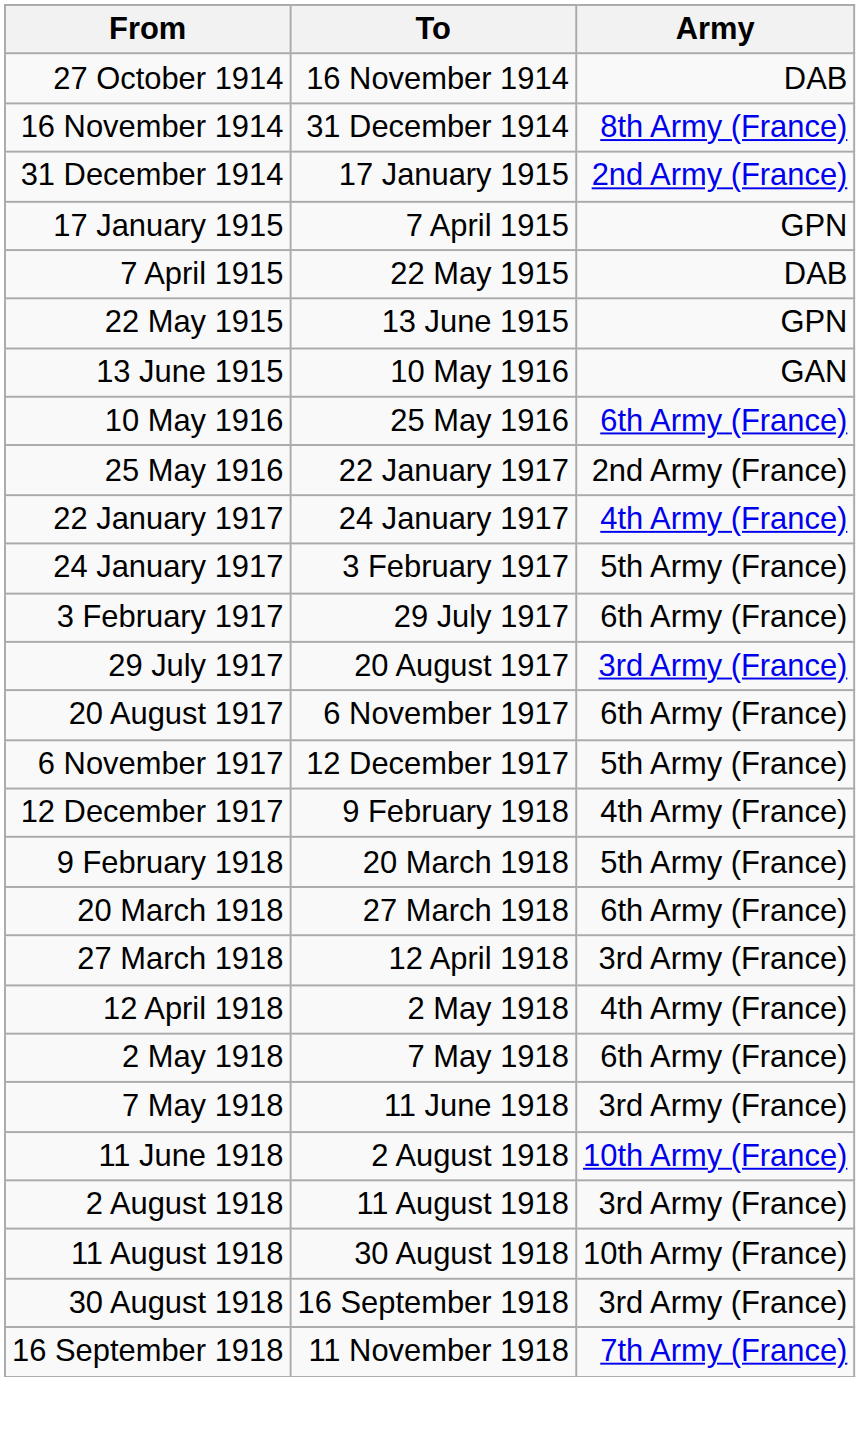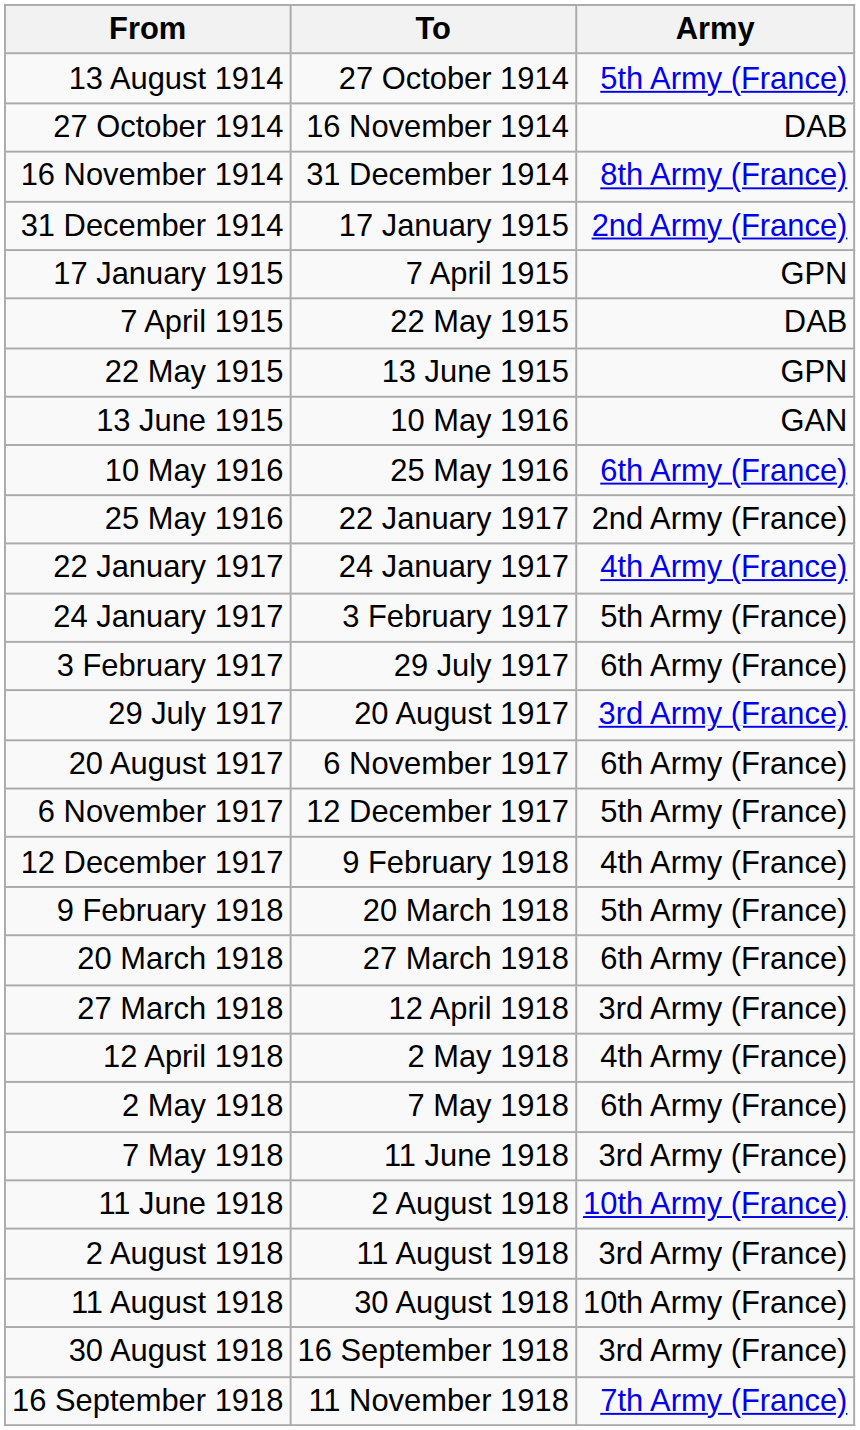 <table class="wikitable" style="text-align:right;">
 <tr>
 <th>From</th>
 <th>To</th>
 <th>Army</th>
+</tr>
+<tr>
+<td>13 August 1914</td>
+<td>27 October 1914</td>
+<td><a href='#'>5th Army (France)</a></td>
 </tr>
 <tr>
 <td>27 October 1914</td>
 <td>16 November 1914</td>
 <td>DAB</td>
 </tr>
 <tr>
 <td>16 November 1914</td>
 <td>31 December 1914</td>
 <td><a href='#'>8th Army (France)</a></td>
 </tr>
 <tr>
 <td>31 December 1914</td>
 <td>17 January 1915</td>
 <td><a href='#'>2nd Army (France)</a></td>
 </tr>
 <tr>
 <td>17 January 1915</td>
 <td>7 April 1915</td>
 <td>GPN</td>
 </tr>
 <tr>
 <td>7 April 1915</td>
 <td>22 May 1915</td>
 <td>DAB</td>
 </tr>
 <tr>
 <td>22 May 1915</td>
 <td>13 June 1915</td>
 <td>GPN</td>
 </tr>
 <tr>
 <td>13 June 1915</td>
 <td>10 May 1916</td>
 <td>GAN</td>
 </tr>
 <tr>
 <td>10 May 1916</td>
 <td>25 May 1916</td>
 <td><a href='#'>6th Army (France)</a></td>
 </tr>
 <tr>
 <td>25 May 1916</td>
 <td>22 January 1917</td>
 <td>2nd Army (France)</td>
 </tr>
 <tr>
 <td>22 January 1917</td>
 <td>24 January 1917</td>
 <td><a href='#'>4th Army (France)</a></td>
 </tr>
 <tr>
 <td>24 January 1917</td>
 <td>3 February 1917</td>
 <td>5th Army (France)</td>
 </tr>
 <tr>
 <td>3 February 1917</td>
 <td>29 July 1917</td>
 <td>6th Army (France)</td>
 </tr>
 <tr>
 <td>29 July 1917</td>
 <td>20 August 1917</td>
 <td><a href='#'>3rd Army (France)</a></td>
 </tr>
 <tr>
 <td>20 August 1917</td>
 <td>6 November 1917</td>
 <td>6th Army (France)</td>
 </tr>
 <tr>
 <td>6 November 1917</td>
 <td>12 December 1917</td>
 <td>5th Army (France)</td>
 </tr>
 <tr>
 <td>12 December 1917</td>
 <td>9 February 1918</td>
 <td>4th Army (France)</td>
 </tr>
 <tr>
 <td>9 February 1918</td>
 <td>20 March 1918</td>
 <td>5th Army (France)</td>
 </tr>
 <tr>
 <td>20 March 1918</td>
 <td>27 March 1918</td>
 <td>6th Army (France)</td>
 </tr>
 <tr>
 <td>27 March 1918</td>
 <td>12 April 1918</td>
 <td>3rd Army (France)</td>
 </tr>
 <tr>
 <td>12 April 1918</td>
 <td>2 May 1918</td>
 <td>4th Army (France)</td>
 </tr>
 <tr>
 <td>2 May 1918</td>
 <td>7 May 1918</td>
 <td>6th Army (France)</td>
 </tr>
 <tr>
 <td>7 May 1918</td>
 <td>11 June 1918</td>
 <td>3rd Army (France)</td>
 </tr>
 <tr>
 <td>11 June 1918</td>
 <td>2 August 1918</td>
 <td><a href='#'>10th Army (France)</a></td>
 </tr>
 <tr>
 <td>2 August 1918</td>
 <td>11 August 1918</td>
 <td>3rd Army (France)</td>
 </tr>
 <tr>
 <td>11 August 1918</td>
 <td>30 August 1918</td>
 <td>10th Army (France)</td>
 </tr>
 <tr>
 <td>30 August 1918</td>
 <td>16 September 1918</td>
 <td>3rd Army (France)</td>
 </tr>
 <tr>
 <td>16 September 1918</td>
 <td>11 November 1918</td>
 <td><a href='#'>7th Army (France)</a></td>
 </tr>
 <tr>
 </tr>
 <tr>
 </tr>
 </table>
